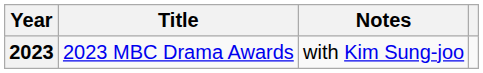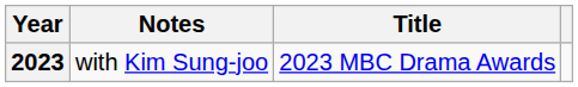 <table class="wikitable plainrowheaders sortable">
 <tr>
 <th scope="col">Year</th>
+<th scope="col">Notes</th>
 <th scope="col">Title</th>
-<th scope="col">Notes</th>
 <th scope="col" class="unsortable"></th>
 </tr>
 <tr>
 <th scope="row">2023</th>
+<td>with  <a href='#'>Kim Sung-joo</a></td>
 <td><a href='#'>2023 MBC Drama Awards</a></td>
-<td>with  <a href='#'>Kim Sung-joo</a></td>
 <td style="text-align:center"></td>
 </tr>
 </table>
